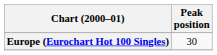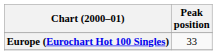 <table class="wikitable sortable plainrowheaders" style="text-align:center">
 <tr>
 <th scope="col">Chart (2000–01)</th>
 <th scope="col">Peak<br>position</th>
 </tr>
 <tr>
 </tr>
 <tr>
 <th scope="row">Europe (<a href='#'>Eurochart Hot 100 Singles</a>)</th>
-<td style="text-align:center;">30</td>
+<td style="text-align:center;">33</td>
 </tr>
 <tr>
 </tr>
 <tr>
 </tr>
 </table>
